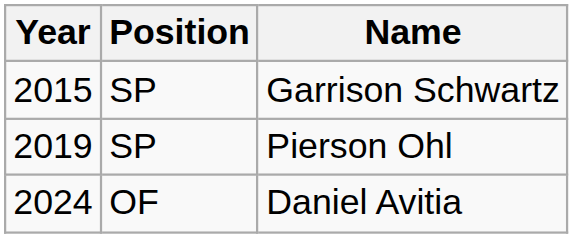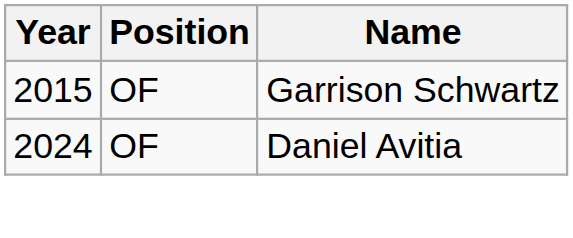 <table class="wikitable">
 <tr>
 <th>Year</th>
 <th>Position</th>
 <th>Name</th>
 </tr>
 <tr>
 <td>2015</td>
-<td>SP</td>
+<td>OF</td>
 <td>Garrison Schwartz</td>
-</tr>
-<tr>
-<td>2019</td>
-<td>SP</td>
-<td>Pierson Ohl</td>
 </tr>
 <tr>
 <td>2024</td>
 <td>OF</td>
 <td>Daniel Avitia</td>
 </tr>
 </table>
